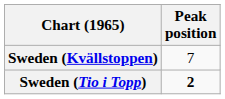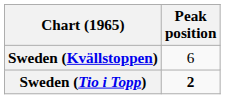 <table class="wikitable sortable plainrowheaders" style="text-align:center">
 <tr>
 <th>Chart (1965)</th>
 <th>Peak<br>position</th>
 </tr>
 <tr>
 <th scope="row">Sweden (<a href='#'>Kvällstoppen</a>)</th>
-<td style="text-align:center;">7</td>
+<td style="text-align:center;">6</td>
 </tr>
 <tr>
 <th scope="row">Sweden (<em><a href='#'>Tio i Topp</a></em>)</th>
 <td style="text-align:center;"><strong>2</strong></td>
 </tr>
 </table>
